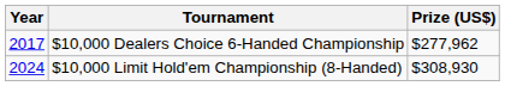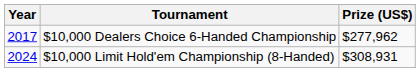 <table class="wikitable">
 <tr>
 <th>Year</th>
 <th>Tournament</th>
 <th>Prize (US$)</th>
 </tr>
 <tr>
 <td><a href='#'>2017</a></td>
 <td>$10,000 Dealers Choice 6-Handed Championship</td>
 <td>$277,962</td>
 </tr>
 <tr>
 <td><a href='#'>2024</a></td>
 <td>$10,000 Limit Hold'em Championship (8-Handed)</td>
-<td>$308,930</td>
+<td>$308,931</td>
 </tr>
 </table>
